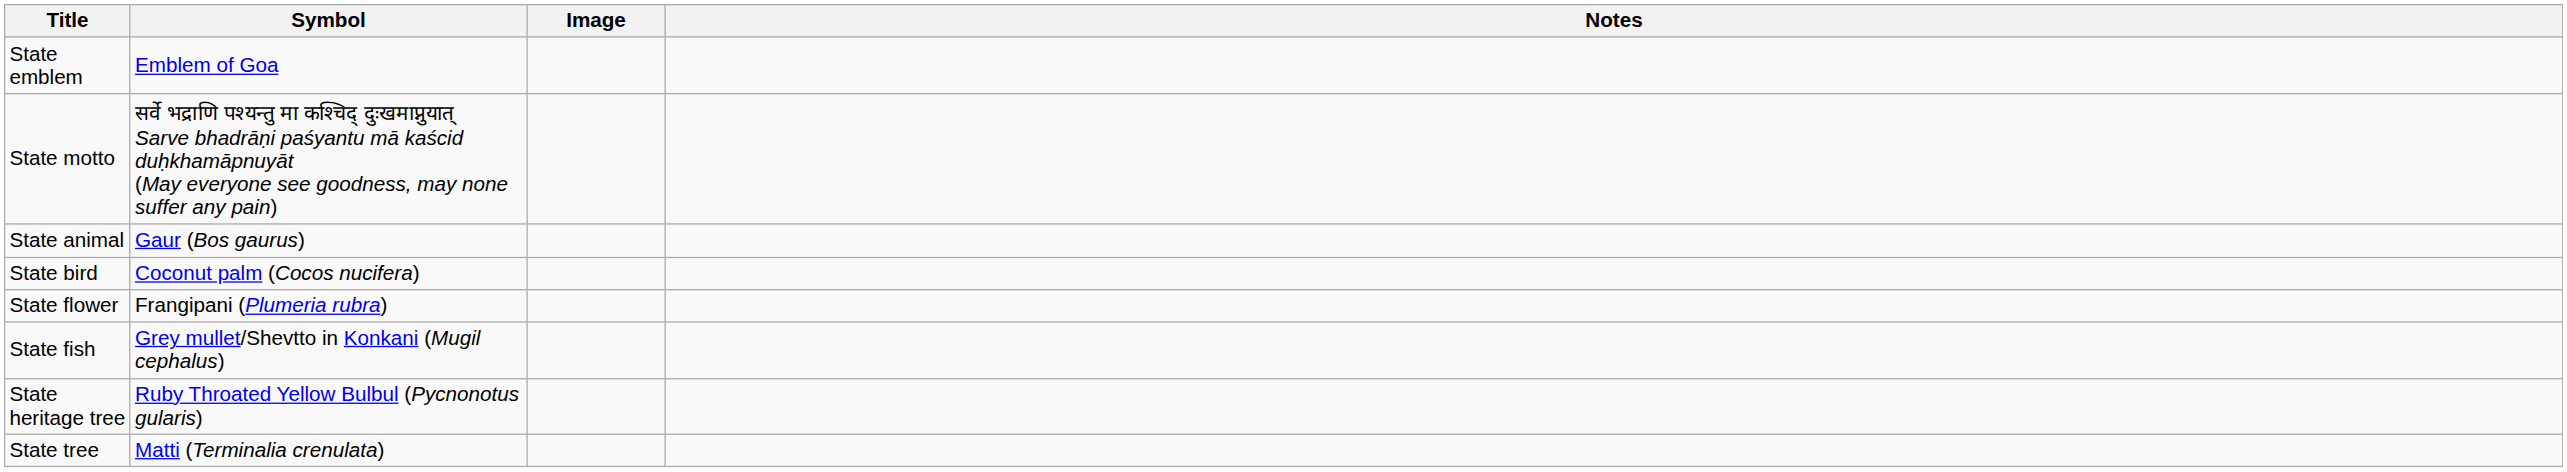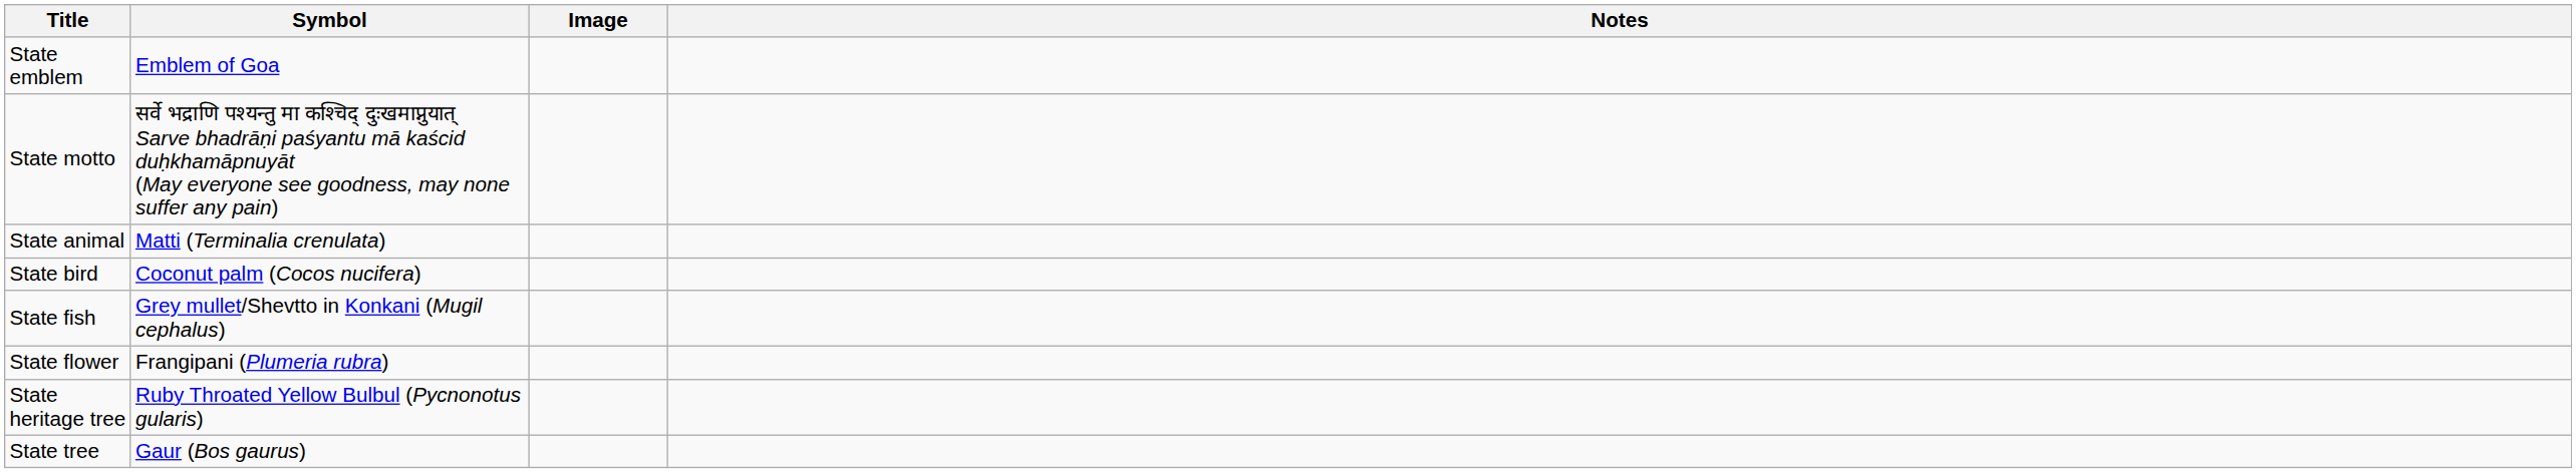 <table class="wikitable" style="width: 100%;">
 <tr>
 <th width=90>Title</th>
 <th style="width:300px;">Symbol</th>
 <th width=100>Image</th>
 <th>Notes</th>
 </tr>
 <tr>
 <td>State emblem</td>
 <td><a href='#'>Emblem of Goa</a></td>
 <td></td>
 <td></td>
 </tr>
 <tr>
 <td>State motto</td>
 <td>सर्वे भद्राणि पश्यन्तु मा कश्चिद् दुःखमाप्नुयात्<br> <em>Sarve bhadrāṇi paśyantu mā kaścid duḥkhamāpnuyāt</em> <br> (<em>May everyone see goodness, may none suffer any pain</em>)</td>
 <td></td>
 <td></td>
 </tr>
 <tr>
 <td>State animal</td>
-<td><a href='#'>Gaur</a> (<em>Bos gaurus</em>)</td>
+<td><a href='#'>Matti</a> (<em>Terminalia crenulata</em>)</td>
 <td style="text-align:center;"></td>
 <td></td>
 </tr>
 <tr>
 <td>State bird</td>
 <td><a href='#'>Coconut palm</a> (<em>Cocos nucifera</em>)</td>
 <td style="text-align:center;"></td>
 <td></td>
 </tr>
 <tr>
+<td>State fish</td>
+<td><a href='#'>Grey mullet</a>/Shevtto in <a href='#'>Konkani</a> (<em>Mugil cephalus</em>)</td>
+<td style="text-align:center;"></td>
+<td></td>
+</tr>
+<tr>
 <td>State flower</td>
 <td>Frangipani (<em><a href='#'>Plumeria rubra</a></em>)</td>
 <td></td>
-<td></td>
-</tr>
-<tr>
-<td>State fish</td>
-<td><a href='#'>Grey mullet</a>/Shevtto in <a href='#'>Konkani</a> (<em>Mugil cephalus</em>)</td>
-<td style="text-align:center;"></td>
 <td></td>
 </tr>
 <tr>
 <td>State heritage tree</td>
 <td><a href='#'>Ruby Throated Yellow Bulbul</a> (<em>Pycnonotus gularis</em>)</td>
 <td style="text-align:center;"></td>
 <td></td>
 </tr>
 <tr>
 <td>State tree</td>
-<td><a href='#'>Matti</a> (<em>Terminalia crenulata</em>)</td>
+<td><a href='#'>Gaur</a> (<em>Bos gaurus</em>)</td>
 <td style="text-align:center;"></td>
 <td></td>
 </tr>
 </table>
